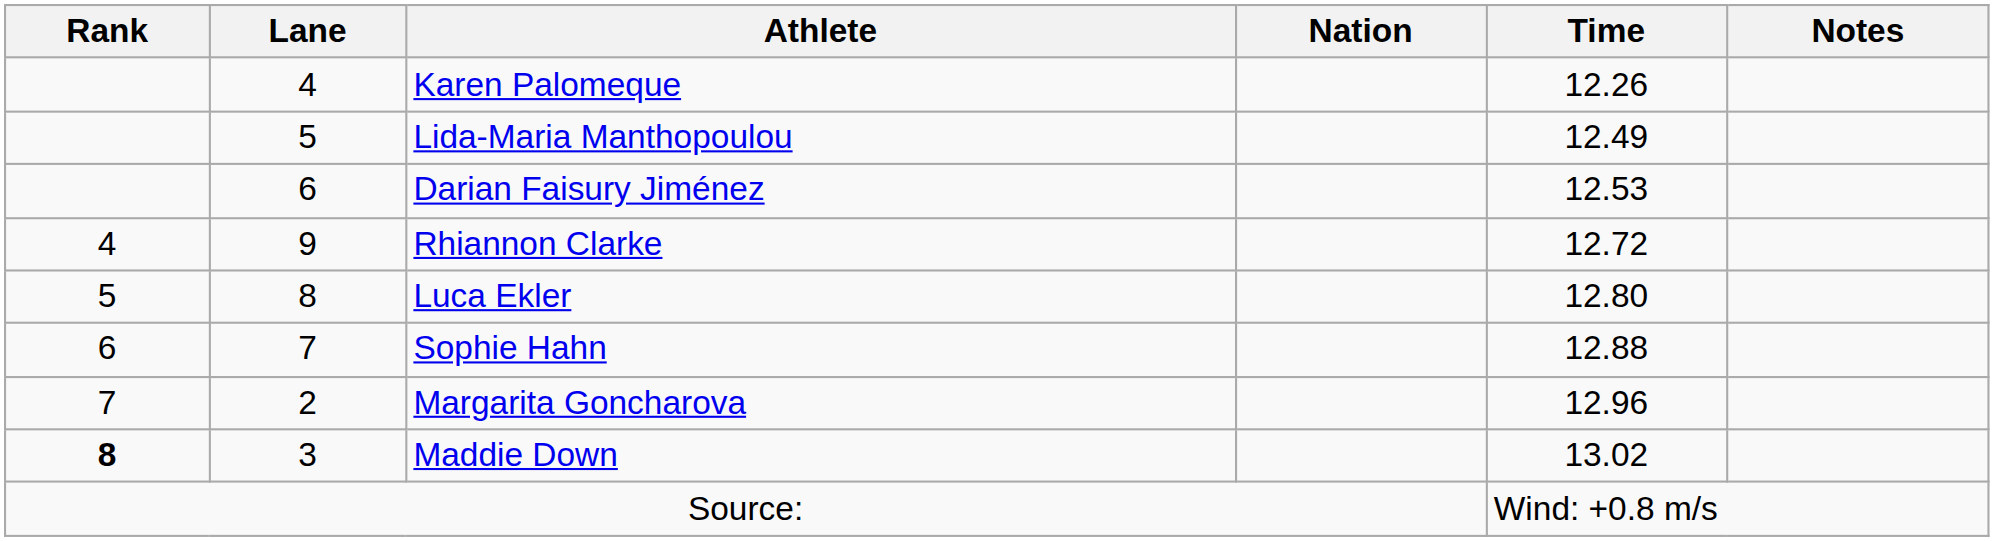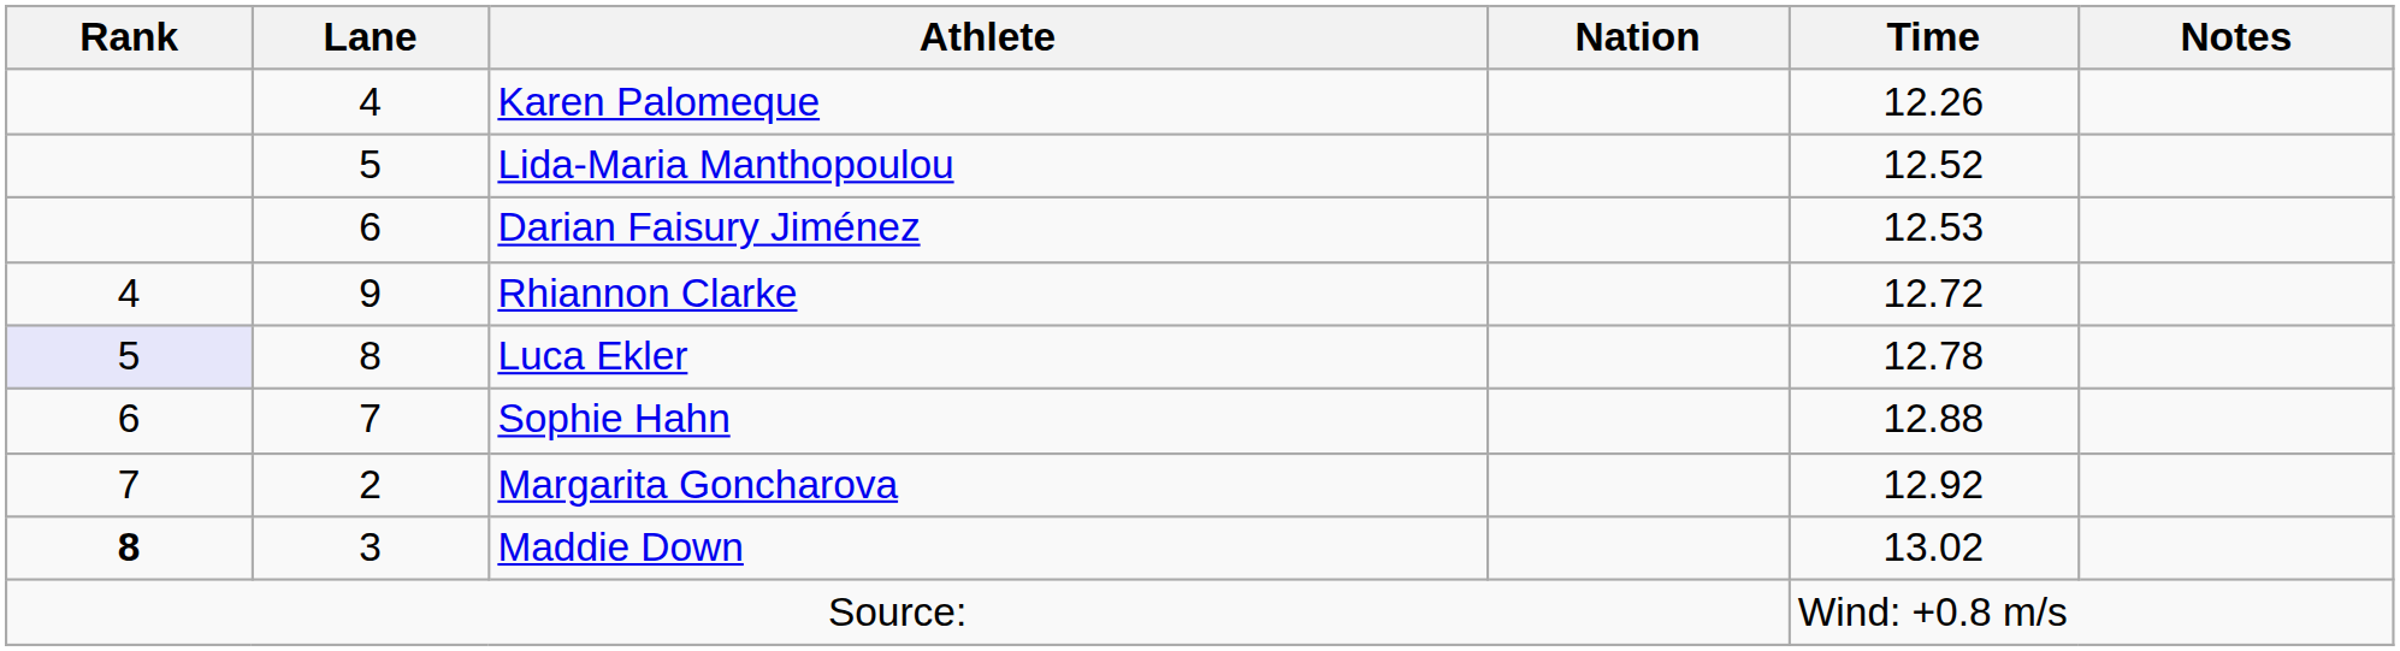 <table class="wikitable sortable" style="text-align:center;width: 60%;">
 <tr>
 <th scope="col">Rank</th>
 <th scope="col">Lane</th>
 <th scope="col">Athlete</th>
 <th scope="col">Nation</th>
 <th scope="col">Time</th>
 <th scope="col">Notes</th>
 </tr>
 <tr>
 <td></td>
 <td>4</td>
 <td align=left><a href='#'>Karen Palomeque</a></td>
 <td align=left></td>
 <td>12.26</td>
 <td></td>
 </tr>
 <tr>
 <td></td>
 <td>5</td>
 <td align=left><a href='#'>Lida-Maria Manthopoulou</a></td>
 <td align=left></td>
-<td>12.49</td>
+<td>12.52</td>
 <td></td>
 </tr>
 <tr>
 <td></td>
 <td>6</td>
 <td align=left><a href='#'>Darian Faisury Jiménez</a></td>
 <td align=left></td>
 <td>12.53</td>
 <td></td>
 </tr>
 <tr>
 <td>4</td>
 <td>9</td>
 <td align=left><a href='#'>Rhiannon Clarke</a></td>
 <td align=left></td>
 <td>12.72</td>
 <td></td>
 </tr>
 <tr>
-<td>5</td>
+<td style="background: lavender;">5</td>
 <td>8</td>
 <td align=left><a href='#'>Luca Ekler</a></td>
 <td align=left></td>
-<td>12.80</td>
+<td>12.78</td>
 <td></td>
 </tr>
 <tr>
 <td>6</td>
 <td>7</td>
 <td align=left><a href='#'>Sophie Hahn</a></td>
 <td align=left></td>
 <td>12.88</td>
 <td></td>
 </tr>
 <tr>
 <td>7</td>
 <td>2</td>
 <td align=left><a href='#'>Margarita Goncharova</a></td>
 <td align=left></td>
-<td>12.96</td>
+<td>12.92</td>
 <td></td>
 </tr>
 <tr>
 <td><strong>8</strong></td>
 <td>3</td>
 <td align=left><a href='#'>Maddie Down</a></td>
 <td align=left></td>
 <td>13.02</td>
 <td></td>
 </tr>
 <tr class="sortbottom">
 <td colspan="4">Source:</td>
 <td colspan="2" style="text-align:left;">Wind: +0.8 m/s</td>
 </tr>
 </table>
